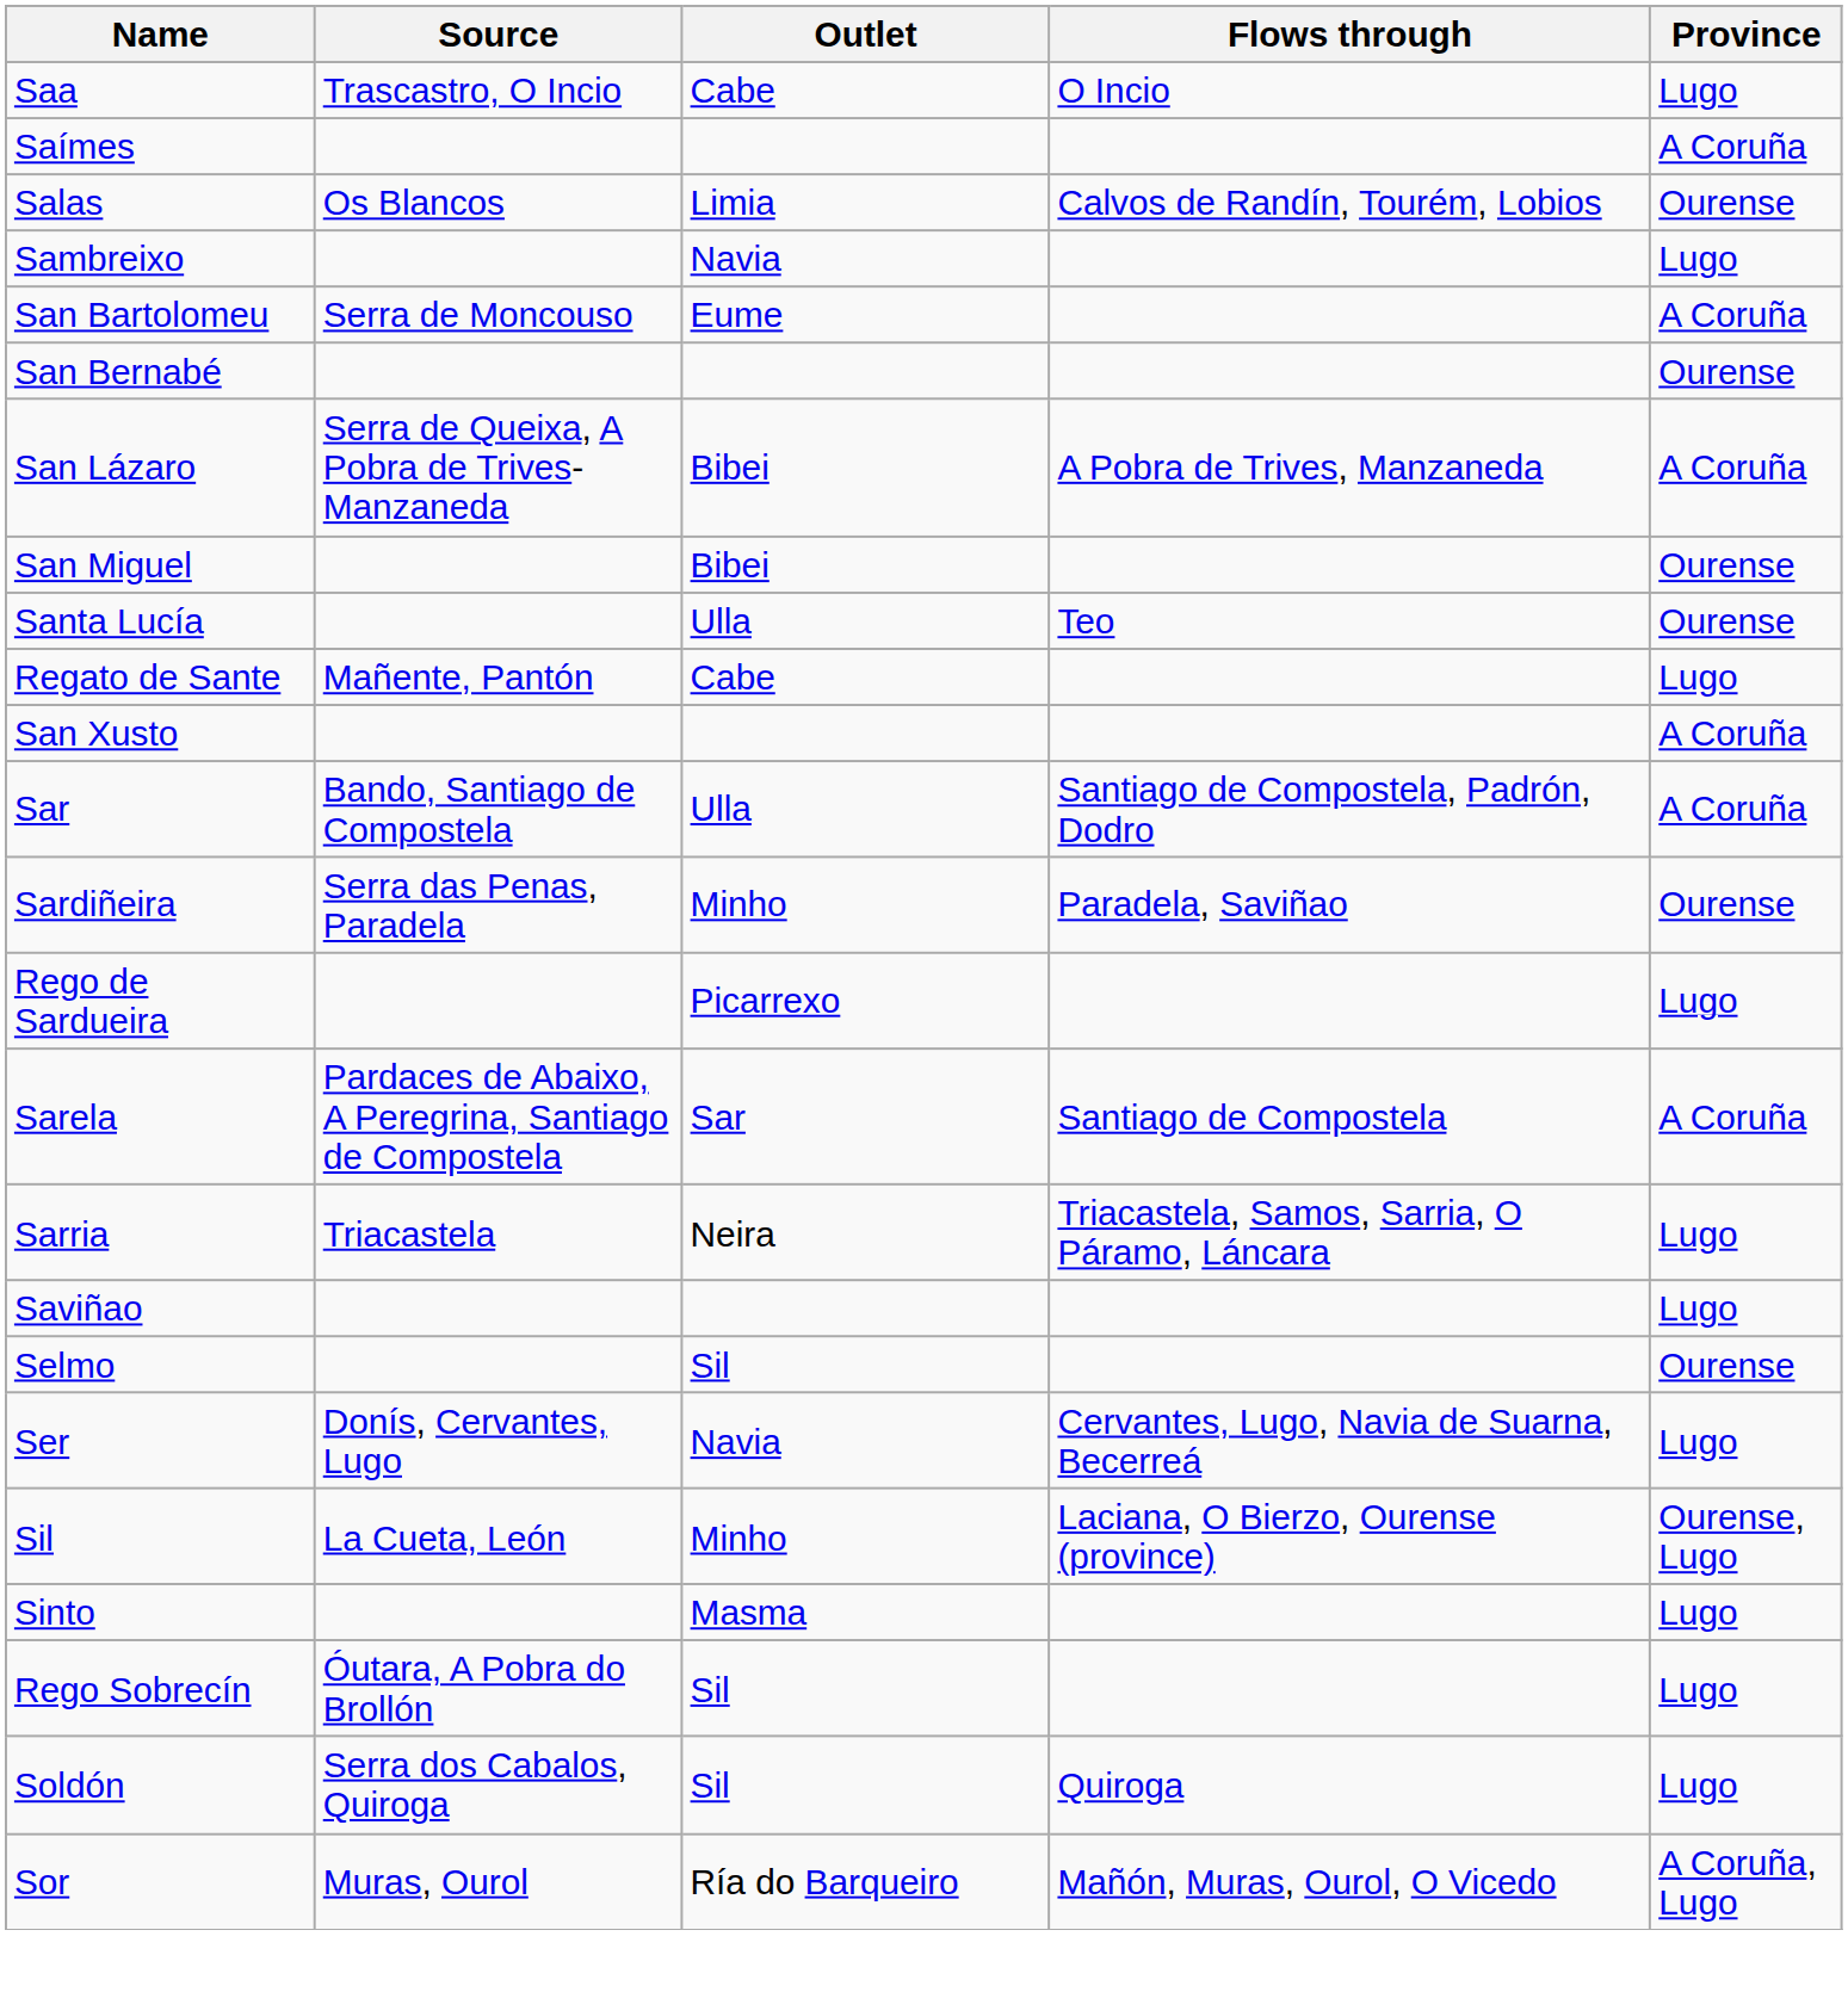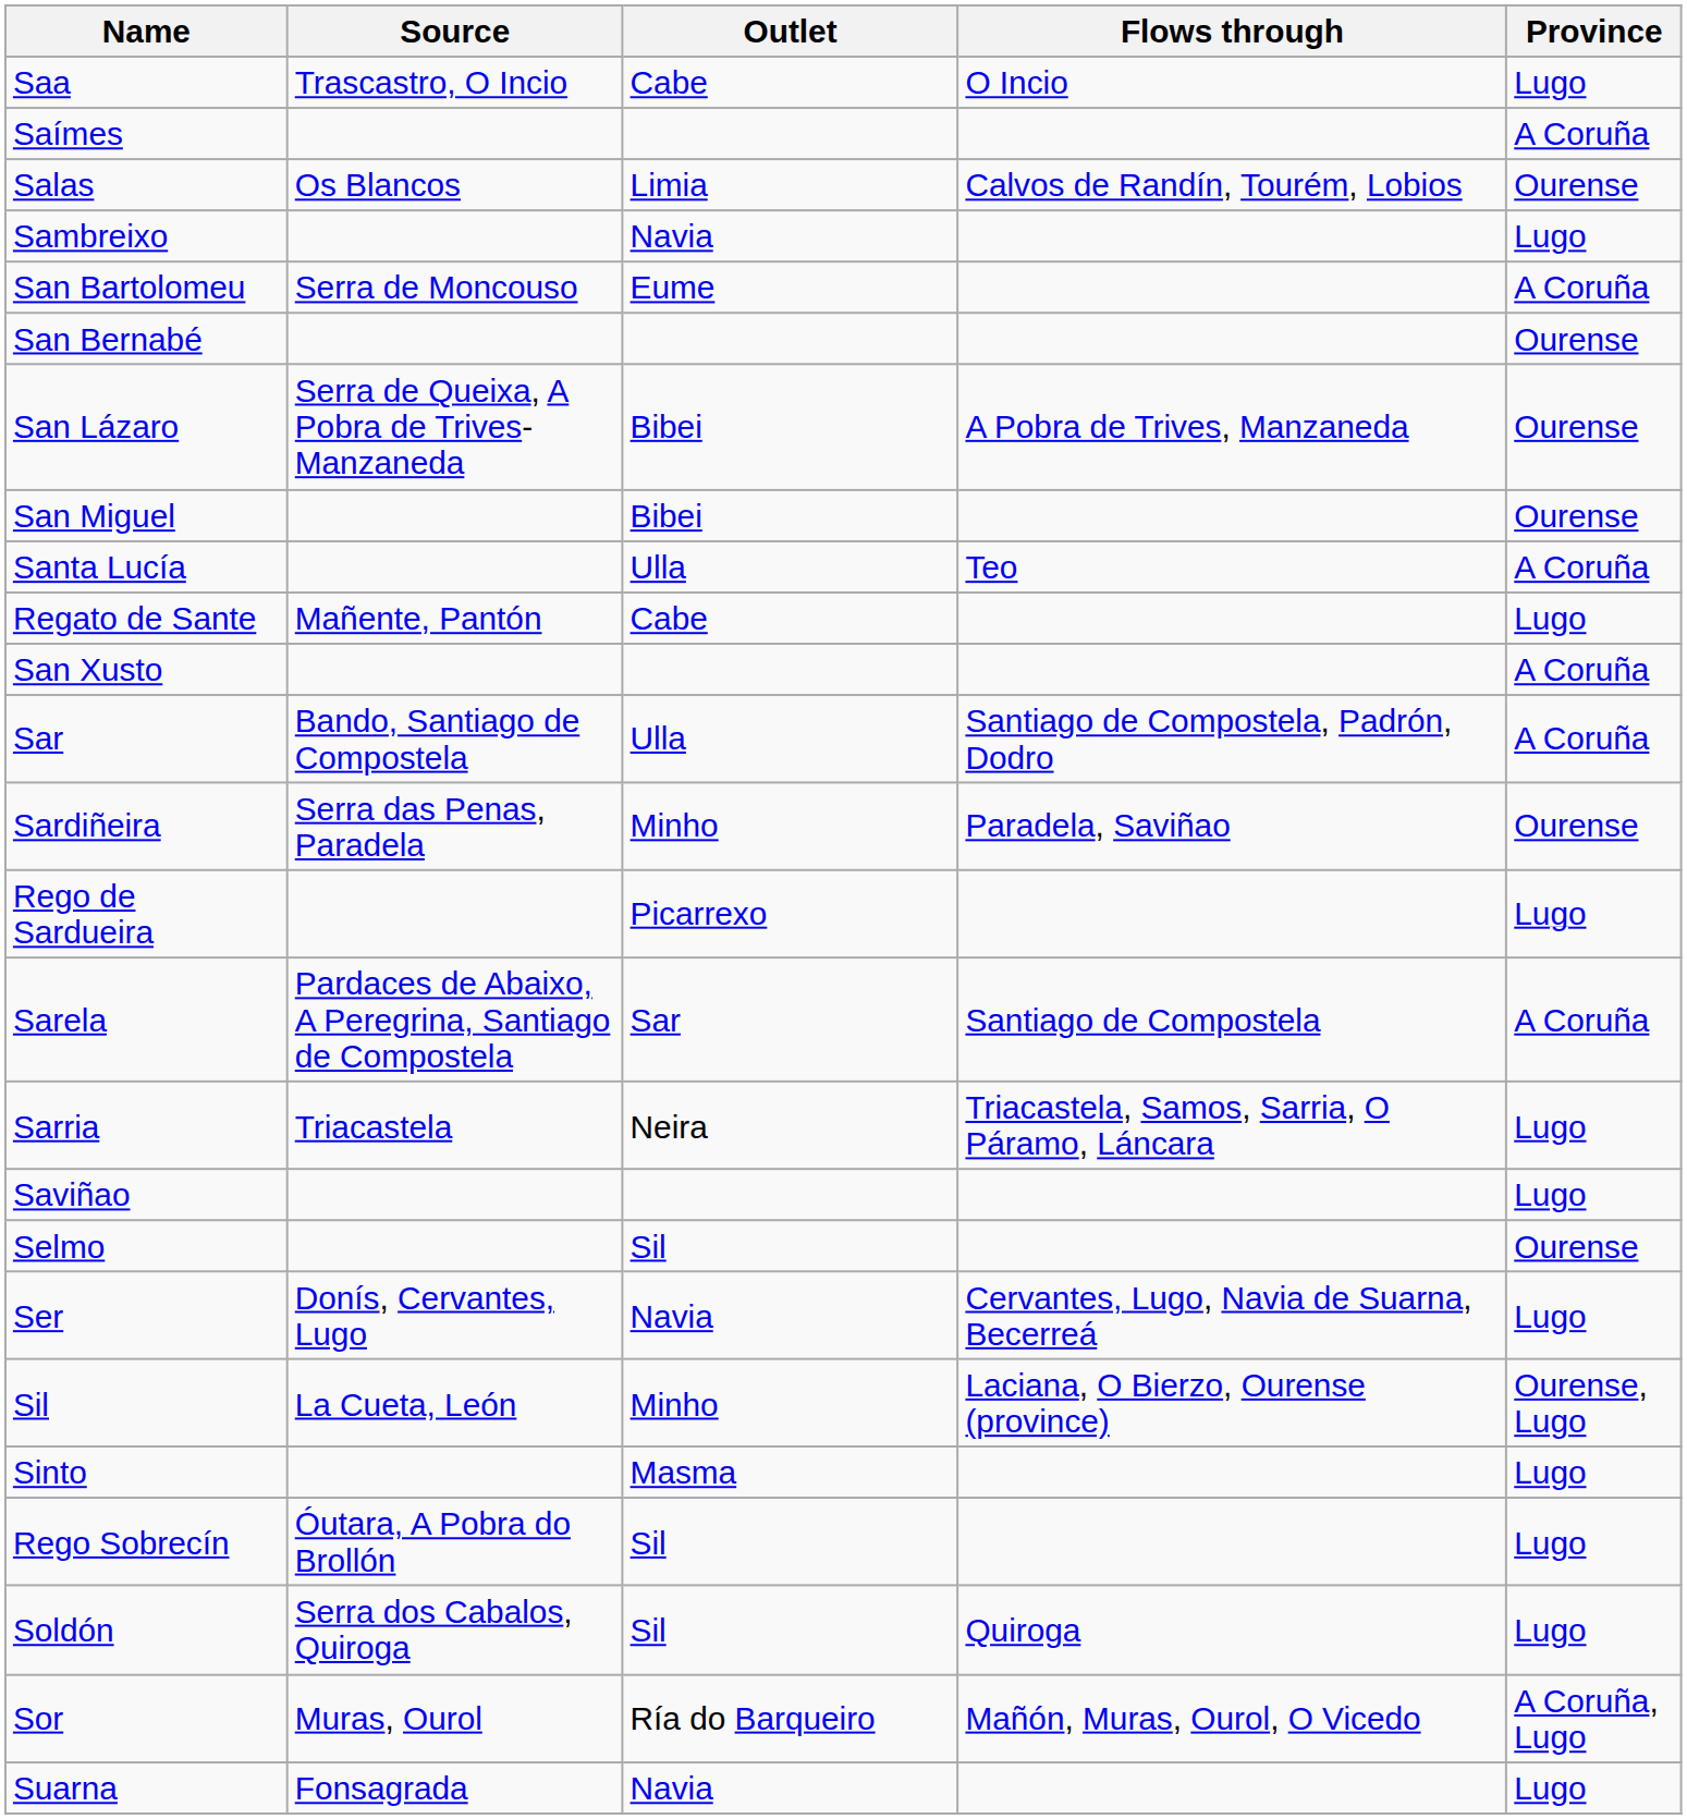 <table class="wikitable sortable" style="font-size:95%;">
 <tr>
 <th width="125">Name</th>
 <th width="150">Source</th>
 <th width="150">Outlet</th>
 <th width="250">Flows through</th>
 <th width="75">Province</th>
 </tr>
 <tr>
 <td><a href='#'>Saa</a></td>
 <td><a href='#'>Trascastro, O Incio</a></td>
 <td><a href='#'>Cabe</a></td>
 <td><a href='#'>O Incio</a></td>
 <td><a href='#'>Lugo</a></td>
 </tr>
 <tr>
 <td><a href='#'>Saímes</a></td>
 <td></td>
 <td></td>
 <td></td>
 <td><a href='#'>A Coruña</a></td>
 </tr>
 <tr>
 <td><a href='#'>Salas</a></td>
 <td><a href='#'>Os Blancos</a></td>
 <td><a href='#'>Limia</a></td>
 <td><a href='#'>Calvos de Randín</a>, <a href='#'>Tourém</a>, <a href='#'>Lobios</a></td>
 <td><a href='#'>Ourense</a></td>
 </tr>
 <tr>
 <td><a href='#'>Sambreixo</a></td>
 <td></td>
 <td><a href='#'>Navia</a></td>
 <td></td>
 <td><a href='#'>Lugo</a></td>
 </tr>
 <tr>
 <td><a href='#'>San Bartolomeu</a></td>
 <td><a href='#'>Serra de Moncouso</a></td>
 <td><a href='#'>Eume</a></td>
 <td></td>
 <td><a href='#'>A Coruña</a></td>
 </tr>
 <tr>
 <td><a href='#'>San Bernabé</a></td>
 <td></td>
 <td></td>
 <td></td>
 <td><a href='#'>Ourense</a></td>
 </tr>
 <tr>
 <td><a href='#'>San Lázaro</a></td>
 <td><a href='#'>Serra de Queixa</a>, <a href='#'>A Pobra de Trives</a>-<a href='#'>Manzaneda</a></td>
 <td><a href='#'>Bibei</a></td>
 <td><a href='#'>A Pobra de Trives</a>, <a href='#'>Manzaneda</a></td>
-<td><a href='#'>A Coruña</a></td>
+<td><a href='#'>Ourense</a></td>
 </tr>
 <tr>
 <td><a href='#'>San Miguel</a></td>
 <td></td>
 <td><a href='#'>Bibei</a></td>
 <td></td>
 <td><a href='#'>Ourense</a></td>
 </tr>
 <tr>
 <td><a href='#'>Santa Lucía</a></td>
 <td></td>
 <td><a href='#'>Ulla</a></td>
 <td><a href='#'>Teo</a></td>
-<td><a href='#'>Ourense</a></td>
+<td><a href='#'>A Coruña</a></td>
 </tr>
 <tr>
 <td><a href='#'>Regato de Sante</a></td>
 <td><a href='#'>Mañente, Pantón</a></td>
 <td><a href='#'>Cabe</a></td>
 <td></td>
 <td><a href='#'>Lugo</a></td>
 </tr>
 <tr>
 <td><a href='#'>San Xusto</a></td>
 <td></td>
 <td></td>
 <td></td>
 <td><a href='#'>A Coruña</a></td>
 </tr>
 <tr>
 <td><a href='#'>Sar</a></td>
 <td><a href='#'>Bando, Santiago de Compostela</a></td>
 <td><a href='#'>Ulla</a></td>
 <td><a href='#'>Santiago de Compostela</a>, <a href='#'>Padrón</a>, <a href='#'>Dodro</a></td>
 <td><a href='#'>A Coruña</a></td>
 </tr>
 <tr>
 <td><a href='#'>Sardiñeira</a></td>
 <td><a href='#'>Serra das Penas</a>, <a href='#'>Paradela</a></td>
 <td><a href='#'>Minho</a></td>
 <td><a href='#'>Paradela</a>, <a href='#'>Saviñao</a></td>
 <td><a href='#'>Ourense</a></td>
 </tr>
 <tr>
 <td><a href='#'>Rego de Sardueira</a></td>
 <td></td>
 <td><a href='#'>Picarrexo</a></td>
 <td></td>
 <td><a href='#'>Lugo</a></td>
 </tr>
 <tr>
 <td><a href='#'>Sarela</a></td>
 <td><a href='#'>Pardaces de Abaixo, A Peregrina, Santiago de Compostela</a></td>
 <td><a href='#'>Sar</a></td>
 <td><a href='#'>Santiago de Compostela</a></td>
 <td><a href='#'>A Coruña</a></td>
 </tr>
 <tr>
 <td><a href='#'>Sarria</a></td>
 <td><a href='#'>Triacastela</a></td>
 <td>Neira</td>
 <td><a href='#'>Triacastela</a>, <a href='#'>Samos</a>, <a href='#'>Sarria</a>, <a href='#'>O Páramo</a>, <a href='#'>Láncara</a></td>
 <td><a href='#'>Lugo</a></td>
 </tr>
 <tr>
 <td><a href='#'>Saviñao</a></td>
 <td></td>
 <td></td>
 <td></td>
 <td><a href='#'>Lugo</a></td>
 </tr>
 <tr>
 <td><a href='#'>Selmo</a></td>
 <td></td>
 <td><a href='#'>Sil</a></td>
 <td></td>
 <td><a href='#'>Ourense</a></td>
 </tr>
 <tr>
 <td><a href='#'>Ser</a></td>
 <td><a href='#'>Donís</a>, <a href='#'>Cervantes, Lugo</a></td>
 <td><a href='#'>Navia</a></td>
 <td><a href='#'>Cervantes, Lugo</a>, <a href='#'>Navia de Suarna</a>, <a href='#'>Becerreá</a></td>
 <td><a href='#'>Lugo</a></td>
 </tr>
 <tr>
 <td><a href='#'>Sil</a></td>
 <td><a href='#'>La Cueta, León</a></td>
 <td><a href='#'>Minho</a></td>
 <td><a href='#'>Laciana</a>, <a href='#'>O Bierzo</a>, <a href='#'>Ourense (province)</a></td>
 <td><a href='#'>Ourense</a>, <a href='#'>Lugo</a></td>
 </tr>
 <tr>
 <td><a href='#'>Sinto</a></td>
 <td></td>
 <td><a href='#'>Masma</a></td>
 <td></td>
 <td><a href='#'>Lugo</a></td>
 </tr>
 <tr>
 <td><a href='#'>Rego Sobrecín</a></td>
 <td><a href='#'>Óutara, A Pobra do Brollón</a></td>
 <td><a href='#'>Sil</a></td>
 <td></td>
 <td><a href='#'>Lugo</a></td>
 </tr>
 <tr>
 <td><a href='#'>Soldón</a></td>
 <td><a href='#'>Serra dos Cabalos</a>, <a href='#'>Quiroga</a></td>
 <td><a href='#'>Sil</a></td>
 <td><a href='#'>Quiroga</a></td>
 <td><a href='#'>Lugo</a></td>
 </tr>
 <tr>
 <td><a href='#'>Sor</a></td>
 <td><a href='#'>Muras</a>, <a href='#'>Ourol</a></td>
 <td>Ría do <a href='#'>Barqueiro</a></td>
 <td><a href='#'>Mañón</a>, <a href='#'>Muras</a>, <a href='#'>Ourol</a>, <a href='#'>O Vicedo</a></td>
 <td><a href='#'>A Coruña</a>, <a href='#'>Lugo</a></td>
 </tr>
 <tr>
+<td><a href='#'>Suarna</a></td>
+<td><a href='#'>Fonsagrada</a></td>
+<td><a href='#'>Navia</a></td>
+<td></td>
+<td><a href='#'>Lugo</a></td>
+</tr>
+<tr>
 </tr>
 </table>
